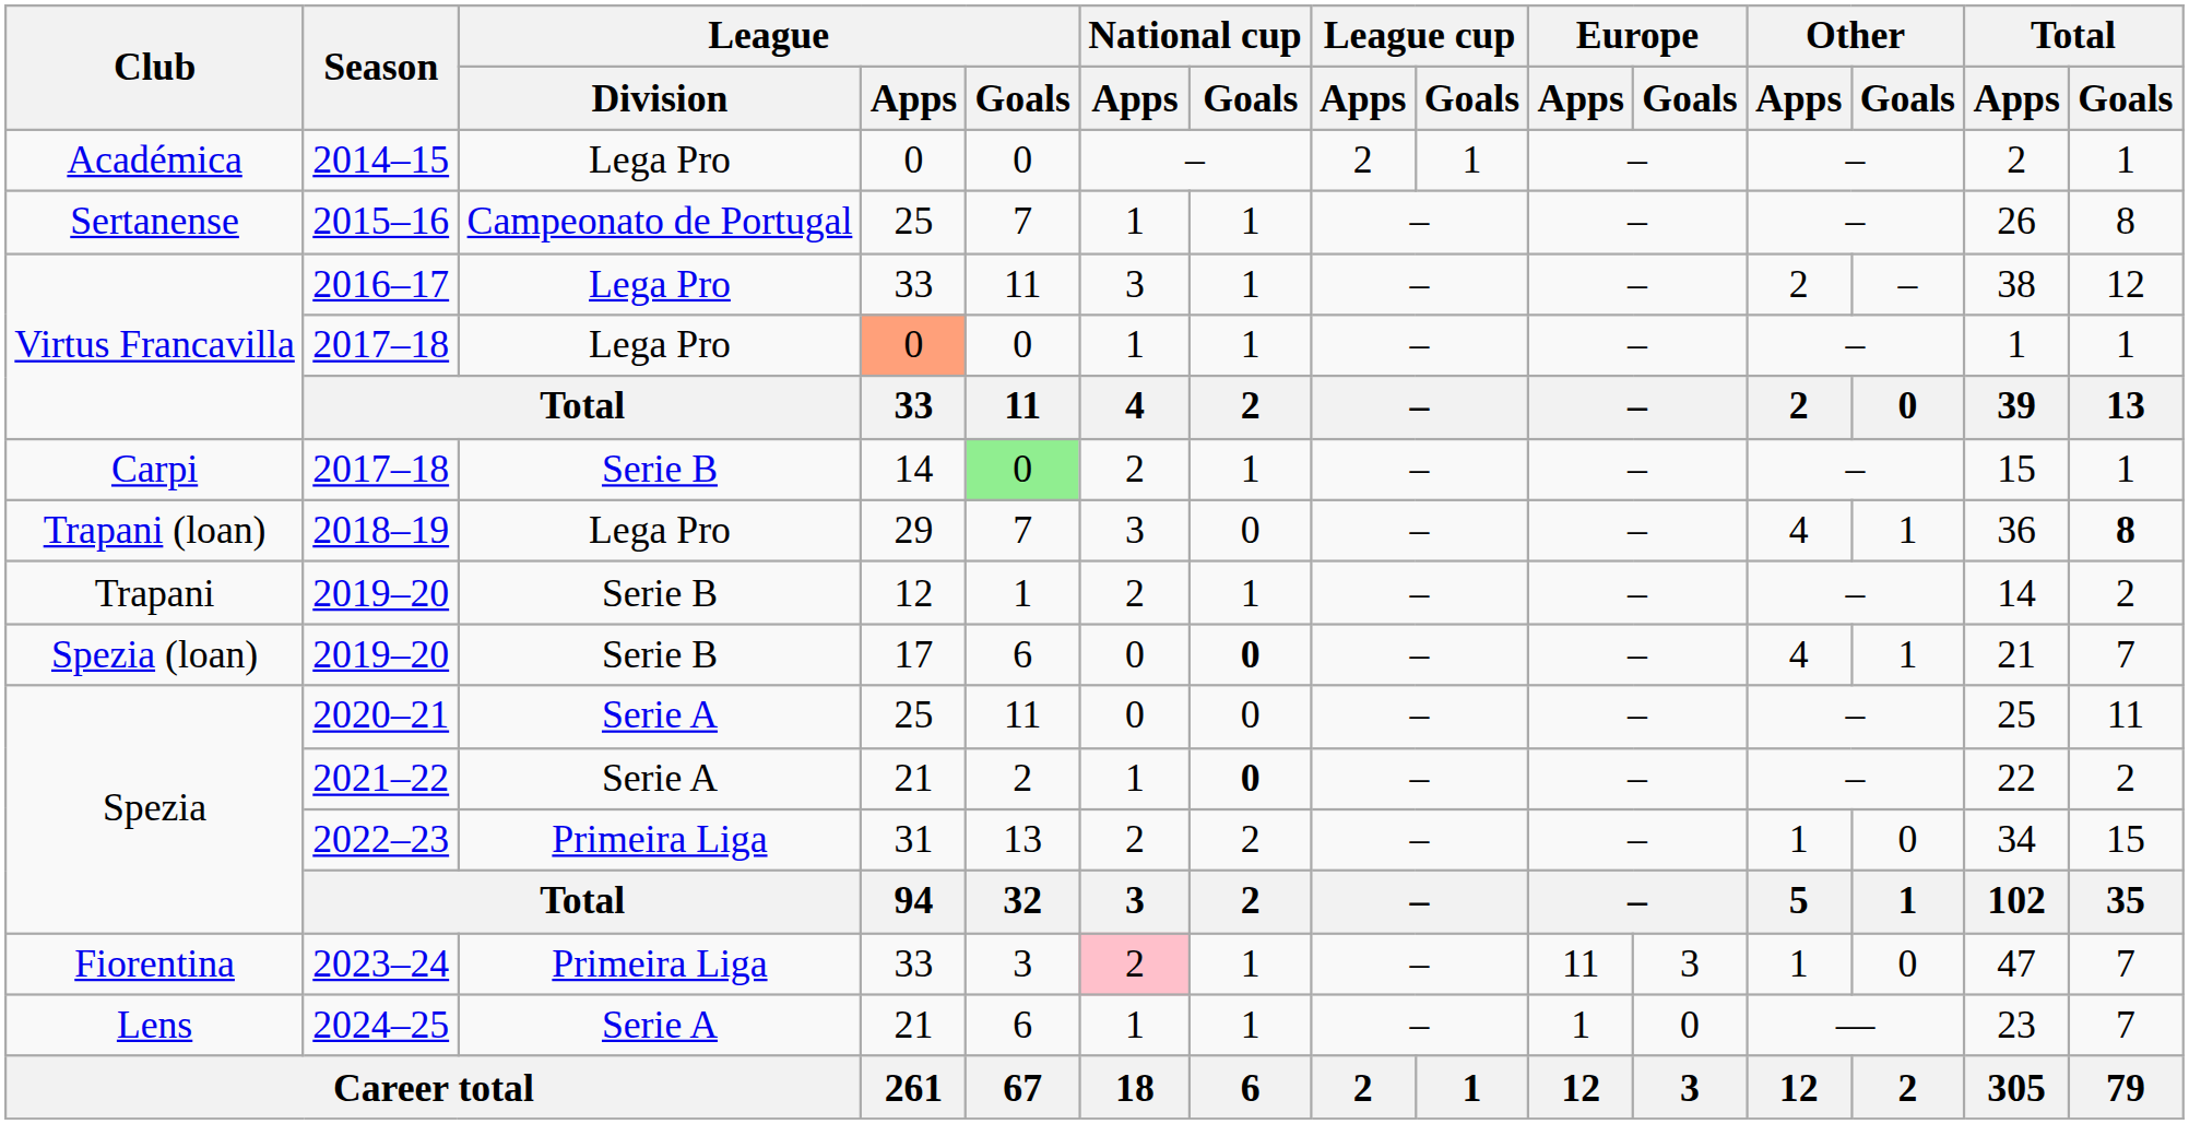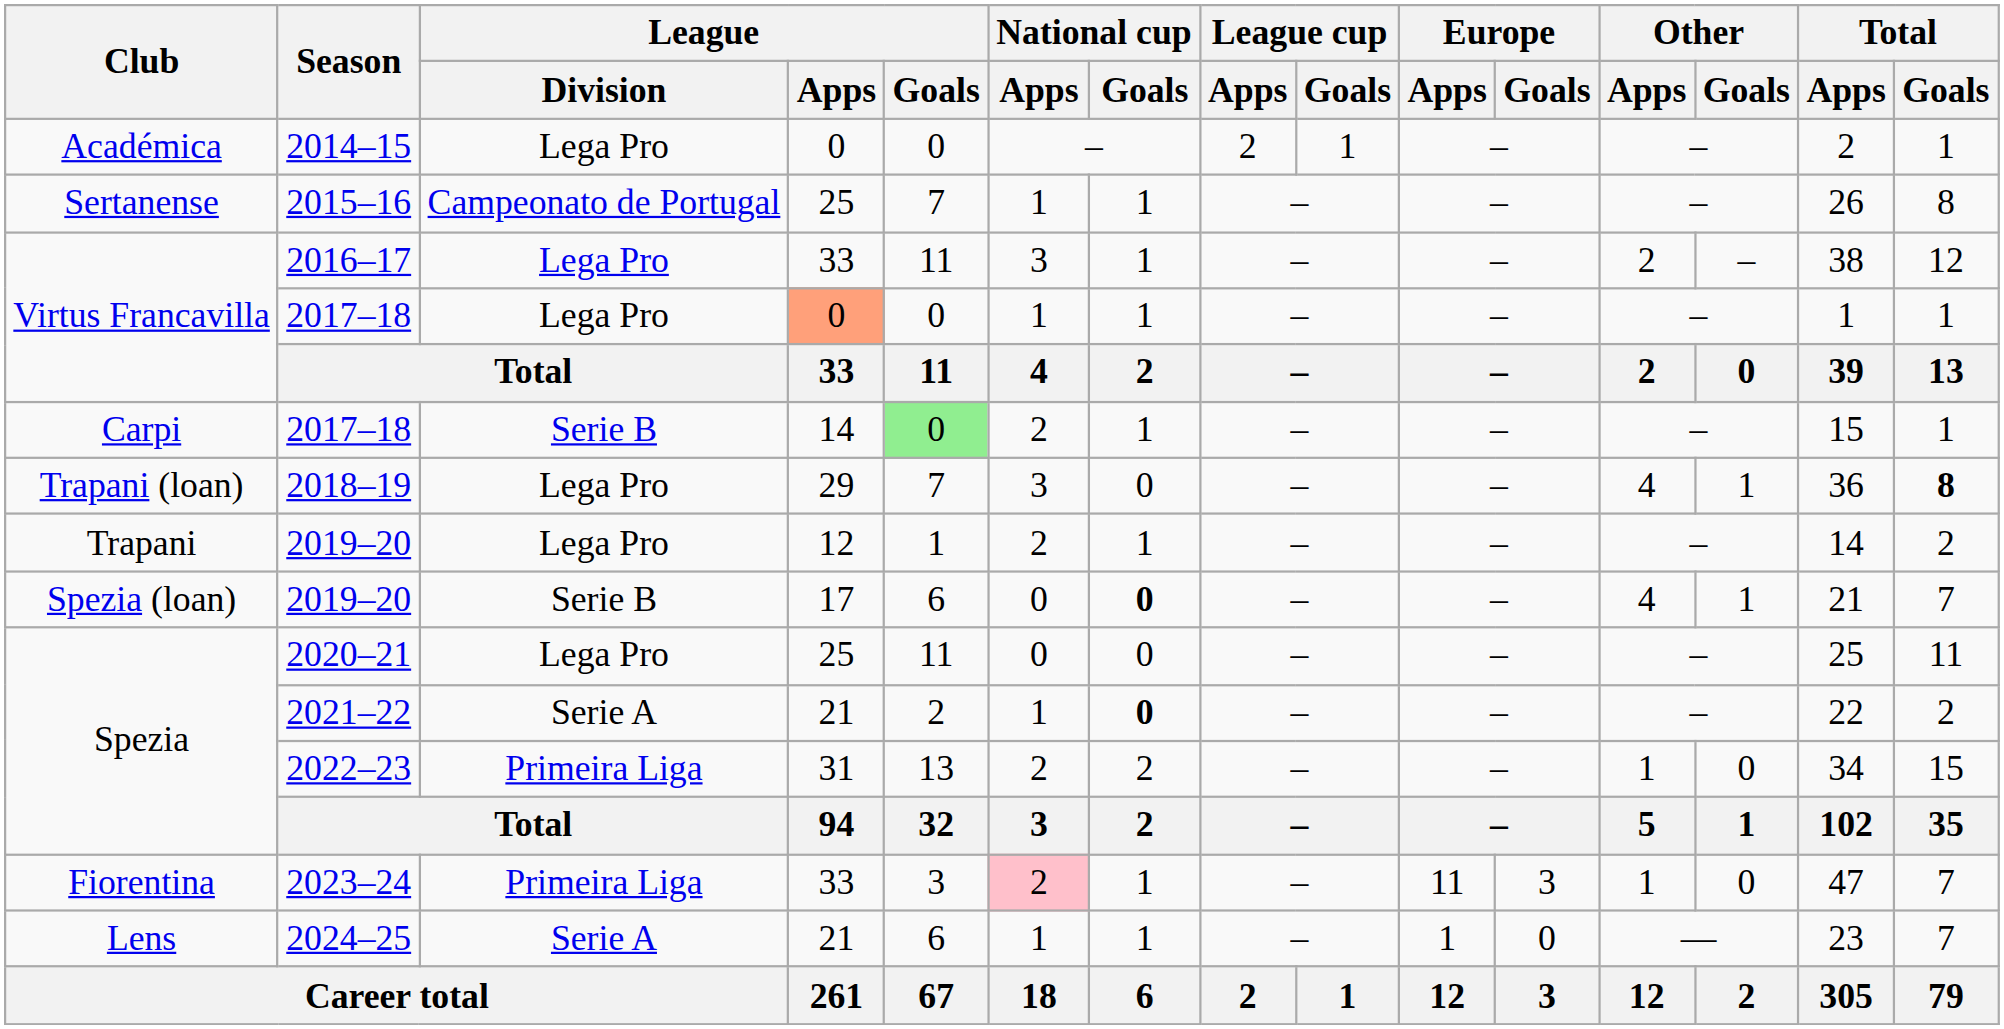 <table class="wikitable" style="text-align:center">
 <tr>
 <th rowspan="2">Club</th>
 <th rowspan="2">Season</th>
 <th colspan="3">League</th>
 <th colspan="2">National cup</th>
 <th colspan="2">League cup</th>
 <th colspan="2">Europe</th>
 <th colspan="2">Other</th>
 <th colspan="2">Total</th>
 </tr>
 <tr>
 <th>Division</th>
 <th>Apps</th>
 <th>Goals</th>
 <th>Apps</th>
 <th>Goals</th>
 <th>Apps</th>
 <th>Goals</th>
 <th>Apps</th>
 <th>Goals</th>
 <th>Apps</th>
 <th>Goals</th>
 <th>Apps</th>
 <th>Goals</th>
 </tr>
 <tr>
 <td><a href='#'>Académica</a></td>
 <td><a href='#'>2014–15</a></td>
 <td>Lega Pro</td>
 <td>0</td>
 <td>0</td>
 <td colspan="2">–</td>
 <td>2</td>
 <td>1</td>
 <td colspan="2">–</td>
 <td colspan="2">–</td>
 <td>2</td>
 <td>1</td>
 </tr>
 <tr>
 <td><a href='#'>Sertanense</a></td>
 <td><a href='#'>2015–16</a></td>
 <td><a href='#'>Campeonato de Portugal</a></td>
 <td>25</td>
 <td>7</td>
 <td>1</td>
 <td>1</td>
 <td colspan="2">–</td>
 <td colspan="2">–</td>
 <td colspan="2">–</td>
 <td>26</td>
 <td>8</td>
 </tr>
 <tr>
 <td rowspan="3"><a href='#'>Virtus Francavilla</a></td>
 <td><a href='#'>2016–17</a></td>
 <td><a href='#'>Lega Pro</a></td>
 <td>33</td>
 <td>11</td>
 <td>3</td>
 <td>1</td>
 <td colspan="2">–</td>
 <td colspan="2">–</td>
 <td>2</td>
 <td 0>–</td>
 <td>38</td>
 <td>12</td>
 </tr>
 <tr>
 <td><a href='#'>2017–18</a></td>
 <td>Lega Pro</td>
 <td style="background: lightsalmon;">0</td>
 <td>0</td>
 <td>1</td>
 <td>1</td>
 <td colspan="2">–</td>
 <td colspan="2">–</td>
 <td colspan="2">–</td>
 <td>1</td>
 <td>1</td>
 </tr>
 <tr>
 <th colspan="2">Total</th>
 <th>33</th>
 <th>11</th>
 <th>4</th>
 <th>2</th>
 <th colspan="2">–</th>
 <th colspan="2">–</th>
 <th>2</th>
 <th>0</th>
 <th>39</th>
 <th>13</th>
 </tr>
 <tr>
 <td><a href='#'>Carpi</a></td>
 <td><a href='#'>2017–18</a></td>
 <td><a href='#'>Serie B</a></td>
 <td>14</td>
 <td style="background: lightgreen;">0</td>
 <td>2</td>
 <td>1</td>
 <td colspan="2">–</td>
 <td colspan="2">–</td>
 <td colspan="2">–</td>
 <td>15</td>
 <td>1</td>
 </tr>
 <tr>
 <td><a href='#'>Trapani</a> (loan)</td>
 <td><a href='#'>2018–19</a></td>
 <td>Lega Pro</td>
 <td>29</td>
 <td>7</td>
 <td>3</td>
 <td>0</td>
 <td colspan="2">–</td>
 <td colspan="2">–</td>
 <td>4</td>
 <td>1</td>
 <td>36</td>
 <td><strong>8</strong></td>
 </tr>
 <tr>
 <td>Trapani</td>
 <td><a href='#'>2019–20</a></td>
-<td>Serie B</td>
+<td>Lega Pro</td>
 <td>12</td>
 <td>1</td>
 <td>2</td>
 <td>1</td>
 <td colspan="2">–</td>
 <td colspan="2">–</td>
 <td colspan="2">–</td>
 <td>14</td>
 <td>2</td>
 </tr>
 <tr>
 <td><a href='#'>Spezia</a> (loan)</td>
 <td><a href='#'>2019–20</a></td>
 <td>Serie B</td>
 <td>17</td>
 <td>6</td>
 <td>0</td>
 <td><strong>0</strong></td>
 <td colspan="2">–</td>
 <td colspan="2">–</td>
 <td>4</td>
 <td>1</td>
 <td>21</td>
 <td>7</td>
 </tr>
 <tr>
 <td rowspan="4">Spezia</td>
 <td><a href='#'>2020–21</a></td>
-<td><a href='#'>Serie A</a></td>
+<td>Lega Pro</td>
 <td>25</td>
 <td>11</td>
 <td>0</td>
 <td>0</td>
 <td colspan="2">–</td>
 <td colspan="2">–</td>
 <td colspan="2">–</td>
 <td>25</td>
 <td>11</td>
 </tr>
 <tr>
 <td><a href='#'>2021–22</a></td>
 <td>Serie A</td>
 <td>21</td>
 <td>2</td>
 <td>1</td>
 <td><strong>0</strong></td>
 <td colspan="2">–</td>
 <td colspan="2">–</td>
 <td colspan="2">–</td>
 <td>22</td>
 <td>2</td>
 </tr>
 <tr>
 <td><a href='#'>2022–23</a></td>
 <td><a href='#'>Primeira Liga</a></td>
 <td>31</td>
 <td>13</td>
 <td>2</td>
 <td>2</td>
 <td colspan="2">–</td>
 <td colspan="2">–</td>
 <td>1</td>
 <td>0</td>
 <td>34</td>
 <td>15</td>
 </tr>
 <tr>
 <th colspan="2">Total</th>
 <th>94</th>
 <th>32</th>
 <th>3</th>
 <th>2</th>
 <th colspan="2">–</th>
 <th colspan="2">–</th>
 <th>5</th>
 <th>1</th>
 <th>102</th>
 <th>35</th>
 </tr>
 <tr>
 <td><a href='#'>Fiorentina</a></td>
 <td><a href='#'>2023–24</a></td>
 <td><a href='#'>Primeira Liga</a></td>
 <td>33</td>
 <td>3</td>
 <td style="background: pink;">2</td>
 <td>1</td>
 <td colspan="2">–</td>
 <td>11</td>
 <td>3</td>
 <td>1</td>
 <td>0</td>
 <td>47</td>
 <td>7</td>
 </tr>
 <tr>
 <td><a href='#'>Lens</a></td>
 <td><a href='#'>2024–25</a></td>
 <td><a href='#'>Serie A</a></td>
 <td>21</td>
 <td>6</td>
 <td>1</td>
 <td>1</td>
 <td colspan="2">–</td>
 <td>1</td>
 <td>0</td>
 <td colspan="2">—</td>
 <td>23</td>
 <td>7</td>
 </tr>
 <tr>
 <th colspan="3">Career total</th>
 <th>261</th>
 <th>67</th>
 <th>18</th>
 <th>6</th>
 <th>2</th>
 <th>1</th>
 <th>12</th>
 <th>3</th>
 <th>12</th>
 <th>2</th>
 <th>305</th>
 <th>79</th>
 </tr>
 </table>
